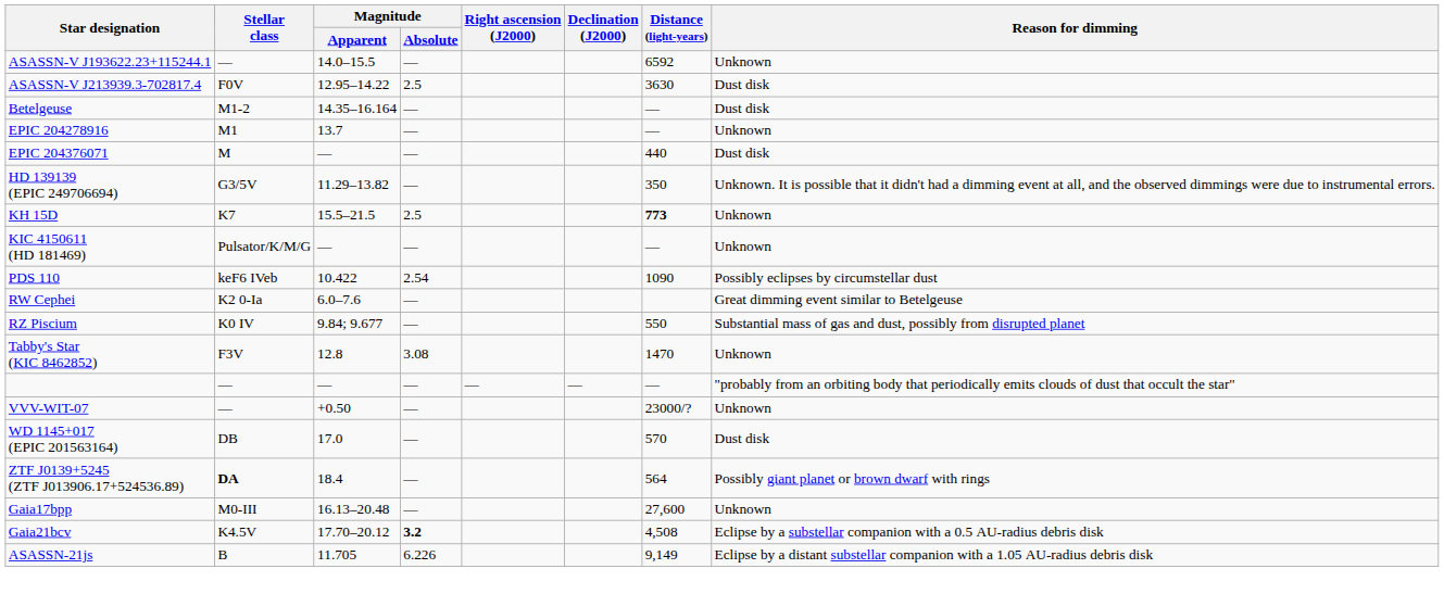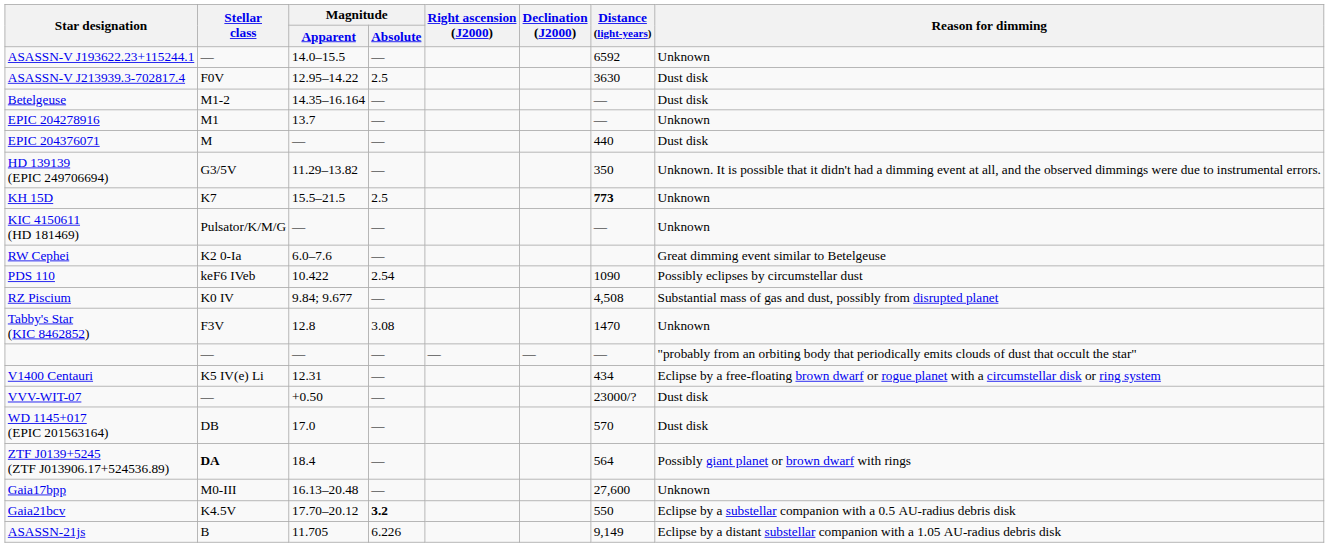 <table class="wikitable sortable" style="margin-left:auto; margin-right:auto; border:none;">
 <tr>
 <th rowspan="2">Star designation</th>
 <th rowspan="2"><a href='#'>Stellar<br>class</a></th>
 <th colspan="2">Magnitude</th>
 <th rowspan="2"><a href='#'>Right ascension</a><br>(<a href='#'>J2000</a>)</th>
 <th rowspan="2"><a href='#'>Declination</a> <br>(<a href='#'>J2000</a>)</th>
 <th rowspan="2"><a href='#'>Distance</a><br><small>(<a href='#'>light-years</a>)</small></th>
 <th rowspan="2">Reason for dimming</th>
 </tr>
 <tr>
 <th><a href='#'>Apparent</a></th>
 <th><a href='#'>Absolute</a></th>
 </tr>
 <tr>
 <td><a href='#'>ASASSN-V J193622.23+115244.1</a></td>
 <td>—</td>
 <td>14.0–15.5</td>
 <td>—</td>
 <td></td>
 <td></td>
 <td>6592</td>
 <td>Unknown</td>
 </tr>
 <tr>
 <td><a href='#'>ASASSN-V J213939.3-702817.4</a></td>
 <td>F0V</td>
 <td>12.95–14.22</td>
 <td>2.5</td>
 <td></td>
 <td></td>
 <td>3630</td>
 <td>Dust disk</td>
 </tr>
 <tr>
 <td><a href='#'>Betelgeuse</a></td>
 <td>M1-2</td>
 <td>14.35–16.164</td>
 <td>—</td>
 <td></td>
 <td></td>
 <td>—</td>
 <td>Dust disk</td>
 </tr>
 <tr>
 <td><a href='#'>EPIC 204278916</a></td>
 <td>M1</td>
 <td>13.7</td>
 <td>—</td>
 <td></td>
 <td></td>
 <td>—</td>
 <td>Unknown</td>
 </tr>
 <tr>
 <td><a href='#'>EPIC 204376071</a></td>
 <td>M</td>
 <td>—</td>
 <td>—</td>
 <td></td>
 <td></td>
 <td>440</td>
 <td>Dust disk</td>
 </tr>
 <tr>
 <td><a href='#'>HD 139139</a><br>(EPIC 249706694)</td>
 <td>G3/5V</td>
 <td>11.29–13.82</td>
 <td>—</td>
 <td></td>
 <td></td>
 <td>350 <br> </td>
 <td>Unknown. It is possible that it didn't had a dimming event at all, and the observed dimmings were due to instrumental errors.</td>
 </tr>
 <tr>
 <td><a href='#'>KH 15D</a></td>
 <td>K7</td>
 <td>15.5–21.5</td>
 <td>2.5</td>
 <td></td>
 <td></td>
 <td><strong>773</strong></td>
 <td>Unknown</td>
 </tr>
 <tr>
 <td><a href='#'>KIC 4150611</a><br>(HD 181469)</td>
 <td>Pulsator/K/M/G</td>
 <td>—</td>
 <td>—</td>
 <td></td>
 <td></td>
 <td>—</td>
 <td>Unknown</td>
 </tr>
 <tr>
+<td><a href='#'>RW Cephei</a></td>
+<td>K2 0-Ia</td>
+<td>6.0–7.6</td>
+<td>—</td>
+<td></td>
+<td></td>
+<td></td>
+<td>Great dimming event similar to Betelgeuse</td>
+</tr>
+<tr>
 <td><a href='#'>PDS 110</a></td>
 <td>keF6 IVeb</td>
 <td>10.422</td>
 <td>2.54</td>
 <td></td>
 <td></td>
 <td>1090</td>
 <td>Possibly eclipses by circumstellar dust</td>
 </tr>
 <tr>
-<td><a href='#'>RW Cephei</a></td>
-<td>K2 0-Ia</td>
-<td>6.0–7.6</td>
-<td>—</td>
-<td></td>
-<td></td>
-<td></td>
-<td>Great dimming event similar to Betelgeuse</td>
-</tr>
-<tr>
 <td><a href='#'>RZ Piscium</a></td>
 <td>K0 IV</td>
 <td>9.84; 9.677</td>
 <td>—</td>
 <td></td>
 <td></td>
-<td>550</td>
+<td>4,508</td>
 <td>Substantial mass of gas and dust, possibly from <a href='#'>disrupted planet</a></td>
 </tr>
 <tr>
 <td><a href='#'>Tabby's Star</a><br>(<a href='#'>KIC 8462852</a>)</td>
 <td>F3V</td>
 <td>12.8</td>
 <td>3.08</td>
 <td></td>
 <td></td>
 <td>1470</td>
 <td>Unknown</td>
 </tr>
 <tr>
 <td></td>
 <td>—</td>
 <td>—</td>
 <td>—</td>
 <td>—</td>
 <td>—</td>
 <td>—</td>
 <td>"probably from an orbiting body that periodically emits clouds of dust that occult the star"</td>
 </tr>
 <tr>
+<td><a href='#'>V1400 Centauri</a></td>
+<td>K5 IV(e) Li</td>
+<td>12.31</td>
+<td>—</td>
+<td></td>
+<td></td>
+<td>434</td>
+<td>Eclipse by a free-floating <a href='#'>brown dwarf</a> or <a href='#'>rogue planet</a> with a <a href='#'>circumstellar disk</a> or <a href='#'>ring system</a></td>
+</tr>
+<tr>
 <td><a href='#'>VVV-WIT-07</a></td>
 <td>—</td>
 <td>+0.50</td>
 <td>—</td>
 <td></td>
 <td></td>
 <td>23000/?</td>
-<td>Unknown</td>
+<td>Dust disk</td>
 </tr>
 <tr>
 <td><a href='#'>WD 1145+017</a><br>(EPIC 201563164)</td>
 <td>DB</td>
 <td>17.0</td>
 <td>—</td>
 <td></td>
 <td></td>
 <td>570</td>
 <td>Dust disk</td>
 </tr>
 <tr>
 <td><a href='#'>ZTF J0139+5245</a><br>(ZTF J013906.17+524536.89)</td>
 <td><strong>DA</strong></td>
 <td>18.4</td>
 <td>—</td>
 <td></td>
 <td></td>
 <td>564</td>
 <td>Possibly <a href='#'>giant planet</a> or <a href='#'>brown dwarf</a> with rings</td>
 </tr>
 <tr>
 <td><a href='#'>Gaia17bpp</a></td>
 <td>M0-III</td>
 <td>16.13–20.48</td>
 <td>—</td>
 <td></td>
 <td></td>
 <td>27,600</td>
 <td>Unknown</td>
 </tr>
 <tr>
 <td><a href='#'>Gaia21bcv</a></td>
 <td>K4.5V</td>
 <td>17.70–20.12</td>
 <td><strong>3.2</strong></td>
 <td></td>
 <td></td>
-<td>4,508</td>
+<td>550</td>
 <td>Eclipse by a <a href='#'>substellar</a> companion with a 0.5 AU-radius debris disk</td>
 </tr>
 <tr>
 <td><a href='#'>ASASSN-21js</a></td>
 <td>B</td>
 <td>11.705</td>
 <td>6.226</td>
 <td></td>
 <td></td>
 <td>9,149</td>
 <td>Eclipse by a distant <a href='#'>substellar</a> companion with a 1.05 AU-radius debris disk</td>
 </tr>
 </table>
